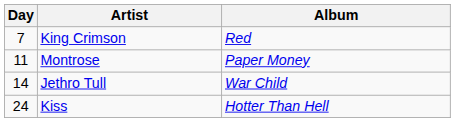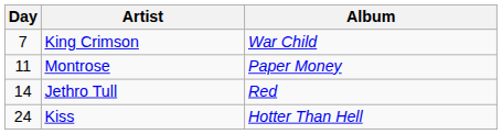 <table class="wikitable" border="1">
 <tr>
 <th>Day</th>
 <th width="200">Artist</th>
 <th width="250">Album</th>
 </tr>
 <tr>
 <td style="text-align:center;" rowspan="1">7</td>
 <td><a href='#'>King Crimson</a></td>
-<td><em><a href='#'>Red</a></em></td>
+<td><em><a href='#'>War Child</a></em></td>
 </tr>
 <tr>
 <td style="text-align:center;" rowspan="1">11</td>
 <td><a href='#'>Montrose</a></td>
 <td><em><a href='#'>Paper Money</a></em></td>
 </tr>
 <tr>
 <td style="text-align:center;" rowspan="1">14</td>
 <td><a href='#'>Jethro Tull</a></td>
-<td><em><a href='#'>War Child</a></em></td>
+<td><em><a href='#'>Red</a></em></td>
 </tr>
 <tr>
 <td style="text-align:center;" rowspan="1">24</td>
 <td><a href='#'>Kiss</a></td>
 <td><em><a href='#'>Hotter Than Hell</a></em></td>
 </tr>
 </table>
